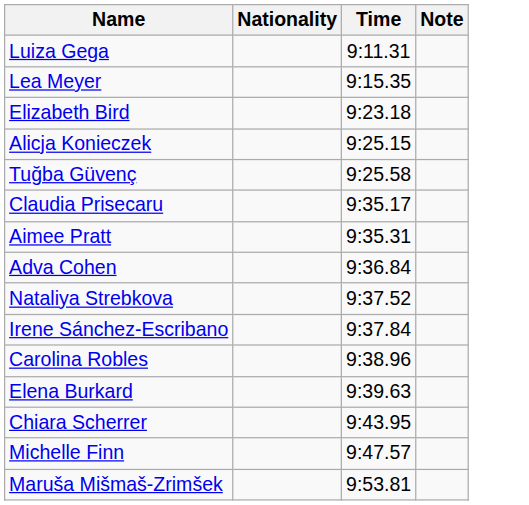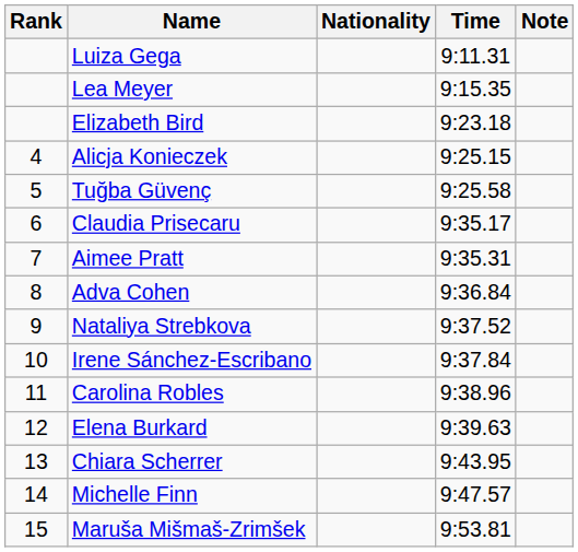 <table class="wikitable sortable" style="text-align:center">
 <tr>
+<th>Rank</th>
 <th>Name</th>
 <th>Nationality</th>
 <th>Time</th>
 <th>Note</th>
 </tr>
 <tr>
+<td></td>
 <td align=left><a href='#'>Luiza Gega</a></td>
 <td align=left></td>
 <td>9:11.31</td>
 <td></td>
 </tr>
 <tr>
+<td></td>
 <td align=left><a href='#'>Lea Meyer</a></td>
 <td align=left></td>
 <td>9:15.35</td>
 <td></td>
 </tr>
 <tr>
+<td></td>
 <td align=left><a href='#'>Elizabeth Bird</a></td>
 <td align=left></td>
 <td>9:23.18</td>
 <td></td>
 </tr>
 <tr>
+<td>4</td>
 <td align=left><a href='#'>Alicja Konieczek</a></td>
 <td align=left></td>
 <td>9:25.15</td>
 <td></td>
 </tr>
 <tr>
+<td>5</td>
 <td align=left><a href='#'>Tuğba Güvenç</a></td>
 <td align=left></td>
 <td>9:25.58</td>
 <td></td>
 </tr>
 <tr>
+<td>6</td>
 <td align=left><a href='#'>Claudia Prisecaru</a></td>
 <td align=left></td>
 <td>9:35.17</td>
 <td></td>
 </tr>
 <tr>
+<td>7</td>
 <td align=left><a href='#'>Aimee Pratt</a></td>
 <td align=left></td>
 <td>9:35.31</td>
 <td></td>
 </tr>
 <tr>
+<td>8</td>
 <td align=left><a href='#'>Adva Cohen</a></td>
 <td align=left></td>
 <td>9:36.84</td>
 <td></td>
 </tr>
 <tr>
+<td>9</td>
 <td align=left><a href='#'>Nataliya Strebkova</a></td>
 <td align=left></td>
 <td>9:37.52</td>
 <td></td>
 </tr>
 <tr>
+<td>10</td>
 <td align=left><a href='#'>Irene Sánchez-Escribano</a></td>
 <td align=left></td>
 <td>9:37.84</td>
 <td></td>
 </tr>
 <tr>
+<td>11</td>
 <td align=left><a href='#'>Carolina Robles</a></td>
 <td align=left></td>
 <td>9:38.96</td>
 <td></td>
 </tr>
 <tr>
+<td>12</td>
 <td align=left><a href='#'>Elena Burkard</a></td>
 <td align=left></td>
 <td>9:39.63</td>
 <td></td>
 </tr>
 <tr>
+<td>13</td>
 <td align=left><a href='#'>Chiara Scherrer</a></td>
 <td align=left></td>
 <td>9:43.95</td>
 <td></td>
 </tr>
 <tr>
+<td>14</td>
 <td align=left><a href='#'>Michelle Finn</a></td>
 <td align=left></td>
 <td>9:47.57</td>
 <td></td>
 </tr>
 <tr>
+<td>15</td>
 <td align=left><a href='#'>Maruša Mišmaš-Zrimšek</a></td>
 <td align=left></td>
 <td>9:53.81</td>
 <td></td>
 </tr>
 </table>
